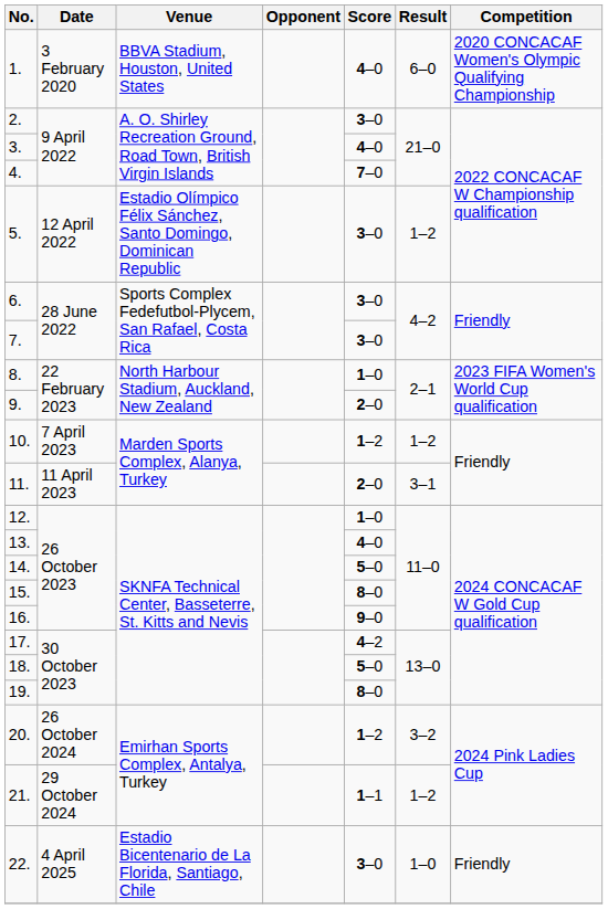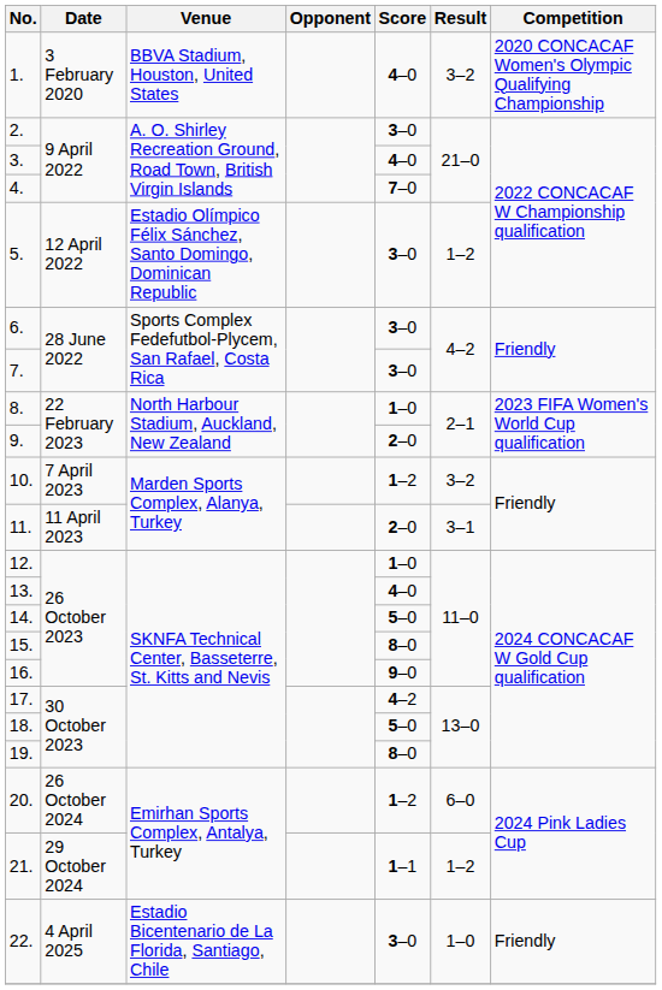 <table class="wikitable">
 <tr>
 <th>No.</th>
 <th>Date</th>
 <th>Venue</th>
 <th>Opponent</th>
 <th>Score</th>
 <th>Result</th>
 <th>Competition</th>
 </tr>
 <tr>
 <td>1.</td>
 <td>3 February 2020</td>
 <td><a href='#'>BBVA Stadium</a>, <a href='#'>Houston</a>, <a href='#'>United States</a></td>
 <td></td>
 <td align=center><strong>4</strong>–0</td>
-<td align=center>6–0</td>
+<td align=center>3–2</td>
 <td><a href='#'>2020 CONCACAF Women's Olympic Qualifying Championship</a></td>
 </tr>
 <tr>
 <td>2.</td>
 <td rowspan=3>9 April 2022</td>
 <td rowspan=3><a href='#'>A. O. Shirley Recreation Ground</a>, <a href='#'>Road Town</a>, <a href='#'>British Virgin Islands</a></td>
 <td rowspan=3></td>
 <td align=center><strong>3</strong>–0</td>
 <td rowspan=3 align=center>21–0</td>
 <td rowspan=4><a href='#'>2022 CONCACAF W Championship qualification</a></td>
 </tr>
 <tr>
 <td>3.</td>
 <td align=center><strong>4</strong>–0</td>
 </tr>
 <tr>
 <td>4.</td>
 <td align=center><strong>7</strong>–0</td>
 </tr>
 <tr>
 <td>5.</td>
 <td>12 April 2022</td>
 <td><a href='#'>Estadio Olímpico Félix Sánchez</a>, <a href='#'>Santo Domingo</a>, <a href='#'>Dominican Republic</a></td>
 <td></td>
 <td align=center><strong>3</strong>–0</td>
 <td align=center>1–2</td>
 </tr>
 <tr>
 <td>6.</td>
 <td rowspan=2>28 June 2022</td>
 <td rowspan=2>Sports Complex Fedefutbol-Plycem, <a href='#'>San Rafael</a>, <a href='#'>Costa Rica</a></td>
 <td rowspan=2></td>
 <td align=center><strong>3</strong>–0</td>
 <td rowspan=2 align=center>4–2</td>
 <td rowspan=2><a href='#'>Friendly</a></td>
 </tr>
 <tr>
 <td>7.</td>
 <td align=center><strong>3</strong>–0</td>
 </tr>
 <tr>
 <td>8.</td>
 <td rowspan=2>22 February 2023</td>
 <td rowspan=2><a href='#'>North Harbour Stadium</a>, <a href='#'>Auckland</a>, <a href='#'>New Zealand</a></td>
 <td rowspan=2></td>
 <td align=center><strong>1</strong>–0</td>
 <td rowspan=2 align=center>2–1</td>
 <td rowspan=2><a href='#'>2023 FIFA Women's World Cup qualification</a></td>
 </tr>
 <tr>
 <td>9.</td>
 <td align=center><strong>2</strong>–0</td>
 </tr>
 <tr>
 <td>10.</td>
 <td>7 April 2023</td>
 <td rowspan=2><a href='#'>Marden Sports Complex</a>, <a href='#'>Alanya</a>, <a href='#'>Turkey</a></td>
 <td></td>
 <td align=center><strong>1</strong>–2</td>
-<td align=center>1–2</td>
+<td align=center>3–2</td>
 <td rowspan=2>Friendly</td>
 </tr>
 <tr>
 <td>11.</td>
 <td>11 April 2023</td>
 <td></td>
 <td align=center><strong>2</strong>–0</td>
 <td align=center>3–1</td>
 </tr>
 <tr>
 <td>12.</td>
 <td rowspan=5>26 October 2023</td>
 <td rowspan=8><a href='#'>SKNFA Technical Center</a>, <a href='#'>Basseterre</a>, <a href='#'>St. Kitts and Nevis</a></td>
 <td rowspan=5></td>
 <td align=center><strong>1</strong>–0</td>
 <td rowspan=5 align=center>11–0</td>
 <td rowspan=8><a href='#'>2024 CONCACAF W Gold Cup qualification</a></td>
 </tr>
 <tr>
 <td>13.</td>
 <td align=center><strong>4</strong>–0</td>
 </tr>
 <tr>
 <td>14.</td>
 <td align=center><strong>5</strong>–0</td>
 </tr>
 <tr>
 <td>15.</td>
 <td align=center><strong>8</strong>–0</td>
 </tr>
 <tr>
 <td>16.</td>
 <td align=center><strong>9</strong>–0</td>
 </tr>
 <tr>
 <td>17.</td>
 <td rowspan=3>30 October 2023</td>
 <td rowspan=3></td>
 <td align=center><strong>4</strong>–2</td>
 <td rowspan=3 align=center>13–0</td>
 </tr>
 <tr>
 <td>18.</td>
 <td align=center><strong>5</strong>–0</td>
 </tr>
 <tr>
 <td>19.</td>
 <td align=center><strong>8</strong>–0</td>
 </tr>
 <tr>
 <td>20.</td>
 <td>26 October 2024</td>
 <td rowspan=2><a href='#'>Emirhan Sports Complex</a>, <a href='#'>Antalya</a>, Turkey</td>
 <td></td>
 <td align=center><strong>1</strong>–2</td>
-<td align=center>3–2</td>
+<td align=center>6–0</td>
 <td rowspan=2><a href='#'>2024 Pink Ladies Cup</a></td>
 </tr>
 <tr>
 <td>21.</td>
 <td>29 October 2024</td>
 <td></td>
 <td align=center><strong>1</strong>–1</td>
 <td align=center>1–2</td>
 </tr>
 <tr>
 <td>22.</td>
 <td>4 April 2025</td>
 <td><a href='#'>Estadio Bicentenario de La Florida</a>, <a href='#'>Santiago</a>, <a href='#'>Chile</a></td>
 <td></td>
 <td align=center><strong>3</strong>–0</td>
 <td align=center>1–0</td>
 <td>Friendly</td>
 </tr>
 <tr>
 </tr>
 </table>
